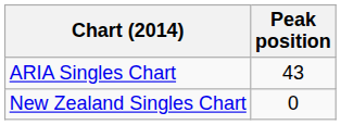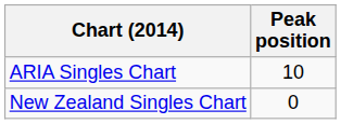 <table class="wikitable">
 <tr>
 <th>Chart (2014)</th>
 <th>Peak<br>position</th>
 </tr>
 <tr>
 <td><a href='#'>ARIA Singles Chart</a></td>
-<td style="text-align:center;">43</td>
+<td style="text-align:center;">10</td>
 </tr>
 <tr>
 <td><a href='#'>New Zealand Singles Chart</a></td>
 <td style="text-align:center;">0</td>
 </tr>
 </table>
